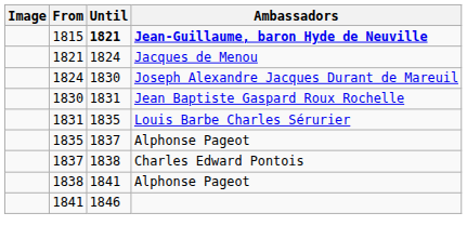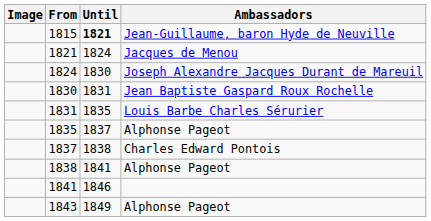 <table class="wikitable centre">
 <tr>
 <th>Image</th>
 <th>From</th>
 <th>Until</th>
 <th>Ambassadors</th>
 </tr>
 <tr>
 <td></td>
 <td>1815</td>
 <td><strong>1821</strong></td>
-<td><strong><a href='#'>Jean-Guillaume, baron Hyde de Neuville</a></strong></td>
+<td><a href='#'>Jean-Guillaume, baron Hyde de Neuville</a></td>
 </tr>
 <tr>
 <td></td>
 <td>1821</td>
 <td>1824</td>
 <td><a href='#'>Jacques de Menou</a></td>
 </tr>
 <tr>
 <td></td>
 <td>1824</td>
 <td>1830</td>
 <td><a href='#'>Joseph Alexandre Jacques Durant de Mareuil</a></td>
 </tr>
 <tr>
 <td></td>
 <td>1830</td>
 <td>1831</td>
 <td><a href='#'>Jean Baptiste Gaspard Roux Rochelle</a></td>
 </tr>
 <tr>
 <td></td>
 <td>1831</td>
 <td>1835</td>
 <td><a href='#'>Louis Barbe Charles Sérurier</a></td>
 </tr>
 <tr>
 <td></td>
 <td>1835</td>
 <td>1837</td>
 <td>Alphonse Pageot</td>
 </tr>
 <tr>
 <td></td>
 <td>1837</td>
 <td>1838</td>
 <td>Charles Edward Pontois</td>
 </tr>
 <tr>
 <td></td>
 <td>1838</td>
 <td>1841</td>
 <td>Alphonse Pageot</td>
 </tr>
 <tr>
 <td></td>
 <td>1841</td>
 <td>1846</td>
 <td></td>
 </tr>
+<tr>
+<td></td>
+<td>1843</td>
+<td>1849</td>
+<td>Alphonse Pageot</td>
+</tr>
 </table>
